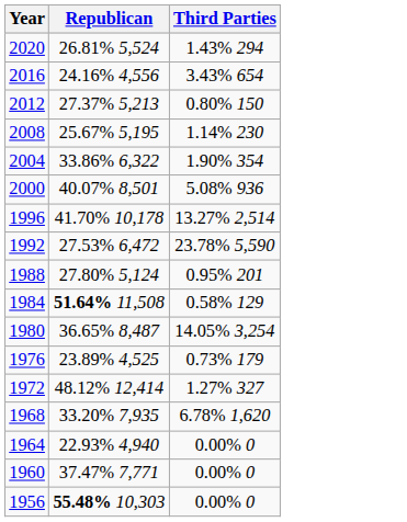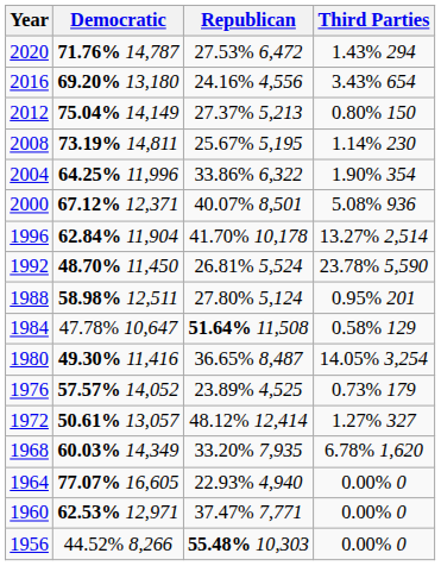 <table class="wikitable" ; margin:1em; font-size:95%;">
 <tr style="background:lightgrey;">
 <th>Year</th>
+<th><a href='#'>Democratic</a></th>
 <th><a href='#'>Republican</a></th>
 <th><a href='#'>Third Parties</a></th>
 </tr>
 <tr>
 <td align="center" ><a href='#'>2020</a></td>
-<td align="center" >26.81% <em>5,524</em></td>
+<td align="center" ><strong>71.76%</strong> <em>14,787</em></td>
+<td align="center" >27.53% <em>6,472</em></td>
 <td align="center" >1.43% <em>294</em></td>
 </tr>
 <tr>
 <td align="center" ><a href='#'>2016</a></td>
+<td align="center" ><strong>69.20%</strong> <em>13,180</em></td>
 <td align="center" >24.16% <em>4,556</em></td>
 <td align="center" >3.43% <em>654</em></td>
 </tr>
 <tr>
 <td align="center" ><a href='#'>2012</a></td>
+<td align="center" ><strong>75.04%</strong> <em>14,149</em></td>
 <td align="center" >27.37% <em>5,213</em></td>
 <td align="center" >0.80% <em>150</em></td>
 </tr>
 <tr>
 <td align="center" ><a href='#'>2008</a></td>
+<td align="center" ><strong>73.19%</strong> <em>14,811</em></td>
 <td align="center" >25.67% <em>5,195</em></td>
 <td align="center" >1.14% <em>230</em></td>
 </tr>
 <tr>
 <td align="center" ><a href='#'>2004</a></td>
+<td align="center" ><strong>64.25%</strong> <em>11,996</em></td>
 <td align="center" >33.86% <em>6,322</em></td>
 <td align="center" >1.90% <em>354</em></td>
 </tr>
 <tr>
 <td align="center" ><a href='#'>2000</a></td>
+<td align="center" ><strong>67.12%</strong> <em>12,371</em></td>
 <td align="center" >40.07% <em>8,501</em></td>
 <td align="center" >5.08% <em>936</em></td>
 </tr>
 <tr>
 <td align="center" ><a href='#'>1996</a></td>
+<td align="center" ><strong>62.84%</strong> <em>11,904</em></td>
 <td align="center" >41.70% <em>10,178</em></td>
 <td align="center" >13.27% <em>2,514</em></td>
 </tr>
 <tr>
 <td align="center" ><a href='#'>1992</a></td>
-<td align="center" >27.53% <em>6,472</em></td>
+<td align="center" ><strong>48.70%</strong> <em>11,450</em></td>
+<td align="center" >26.81% <em>5,524</em></td>
 <td align="center" >23.78% <em>5,590</em></td>
 </tr>
 <tr>
 <td align="center" ><a href='#'>1988</a></td>
+<td align="center" ><strong>58.98%</strong> <em>12,511</em></td>
 <td align="center" >27.80% <em>5,124</em></td>
 <td align="center" >0.95% <em>201</em></td>
 </tr>
 <tr>
 <td align="center" ><a href='#'>1984</a></td>
+<td align="center" >47.78% <em>10,647</em></td>
 <td align="center" ><strong>51.64%</strong> <em>11,508</em></td>
 <td align="center" >0.58% <em>129</em></td>
 </tr>
 <tr>
 <td align="center" ><a href='#'>1980</a></td>
+<td align="center" ><strong>49.30%</strong> <em>11,416</em></td>
 <td align="center" >36.65% <em>8,487</em></td>
 <td align="center" >14.05% <em>3,254</em></td>
 </tr>
 <tr>
 <td align="center" ><a href='#'>1976</a></td>
+<td align="center" ><strong>57.57%</strong> <em>14,052</em></td>
 <td align="center" >23.89% <em>4,525</em></td>
 <td align="center" >0.73% <em>179</em></td>
 </tr>
 <tr>
 <td align="center" ><a href='#'>1972</a></td>
+<td align="center" ><strong>50.61%</strong> <em>13,057</em></td>
 <td align="center" >48.12% <em>12,414</em></td>
 <td align="center" >1.27% <em>327</em></td>
 </tr>
 <tr>
 <td align="center" ><a href='#'>1968</a></td>
+<td align="center" ><strong>60.03%</strong> <em>14,349</em></td>
 <td align="center" >33.20% <em>7,935</em></td>
 <td align="center" >6.78% <em>1,620</em></td>
 </tr>
 <tr>
 <td align="center" ><a href='#'>1964</a></td>
+<td align="center" ><strong>77.07%</strong> <em>16,605</em></td>
 <td align="center" >22.93% <em>4,940</em></td>
 <td align="center" >0.00% <em>0</em></td>
 </tr>
 <tr>
 <td align="center" ><a href='#'>1960</a></td>
+<td align="center" ><strong>62.53%</strong> <em>12,971</em></td>
 <td align="center" >37.47% <em>7,771</em></td>
 <td align="center" >0.00% <em>0</em></td>
 </tr>
 <tr>
 <td align="center" ><a href='#'>1956</a></td>
+<td align="center" >44.52% <em>8,266</em></td>
 <td align="center" ><strong>55.48%</strong> <em>10,303</em></td>
 <td align="center" >0.00% <em>0</em></td>
 </tr>
 </table>
